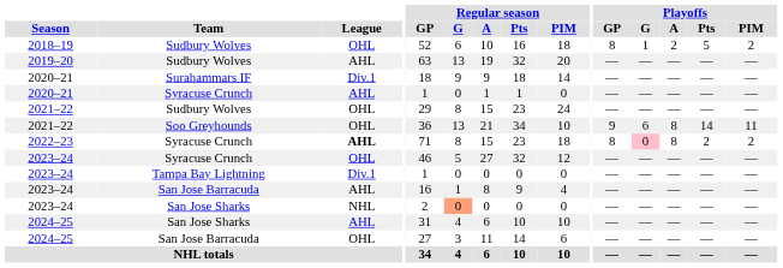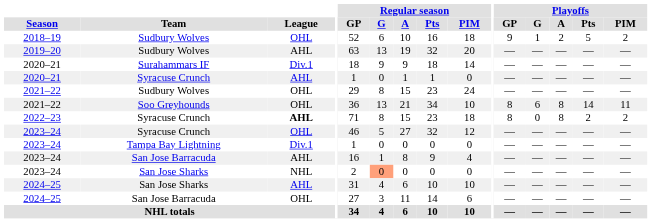 <table border="0" cellpadding="1" cellspacing="0" style="text-align:center; width:60em;">
 <tr bgcolor="#e0e0e0">
 <th colspan="3" bgcolor="#ffffff"></th>
 <th rowspan="99" bgcolor="#ffffff"></th>
 <th colspan="5"><a href='#'>Regular season</a></th>
 <th rowspan="99" bgcolor="#ffffff"></th>
 <th colspan="5"><a href='#'>Playoffs</a></th>
 </tr>
 <tr bgcolor="#e0e0e0">
 <th><a href='#'>Season</a></th>
 <th>Team</th>
 <th>League</th>
 <th>GP</th>
 <th><a href='#'>G</a></th>
 <th><a href='#'>A</a></th>
 <th><a href='#'>Pts</a></th>
 <th><a href='#'>PIM</a></th>
 <th>GP</th>
 <th>G</th>
 <th>A</th>
 <th>Pts</th>
 <th>PIM</th>
 </tr>
 <tr>
 <td><a href='#'>2018–19</a></td>
 <td><a href='#'>Sudbury Wolves</a></td>
 <td><a href='#'>OHL</a></td>
 <td>52</td>
 <td>6</td>
 <td>10</td>
 <td>16</td>
 <td>18</td>
-<td>8</td>
+<td>9</td>
 <td>1</td>
 <td>2</td>
 <td>5</td>
 <td>2</td>
 </tr>
 <tr bgcolor="#f0f0f0">
 <td><a href='#'>2019–20</a></td>
 <td>Sudbury Wolves</td>
 <td>AHL</td>
 <td>63</td>
 <td>13</td>
 <td>19</td>
 <td>32</td>
 <td>20</td>
 <td>—</td>
 <td>—</td>
 <td>—</td>
 <td>—</td>
 <td>—</td>
 </tr>
 <tr>
 <td>2020–21</td>
 <td><a href='#'>Surahammars IF</a></td>
 <td><a href='#'>Div.1</a></td>
 <td>18</td>
 <td>9</td>
 <td>9</td>
 <td>18</td>
 <td>14</td>
 <td>—</td>
 <td>—</td>
 <td>—</td>
 <td>—</td>
 <td>—</td>
 </tr>
 <tr bgcolor="#f0f0f0">
 <td><a href='#'>2020–21</a></td>
 <td><a href='#'>Syracuse Crunch</a></td>
 <td><a href='#'>AHL</a></td>
 <td>1</td>
 <td>0</td>
 <td>1</td>
 <td>1</td>
 <td>0</td>
 <td>—</td>
 <td>—</td>
 <td>—</td>
 <td>—</td>
 <td>—</td>
 </tr>
 <tr>
 <td><a href='#'>2021–22</a></td>
 <td>Sudbury Wolves</td>
 <td>OHL</td>
 <td>29</td>
 <td>8</td>
 <td>15</td>
 <td>23</td>
 <td>24</td>
 <td>—</td>
 <td>—</td>
 <td>—</td>
 <td>—</td>
 <td>—</td>
 </tr>
 <tr bgcolor="#f0f0f0">
 <td>2021–22</td>
 <td><a href='#'>Soo Greyhounds</a></td>
 <td>OHL</td>
 <td>36</td>
 <td>13</td>
 <td>21</td>
 <td>34</td>
 <td>10</td>
-<td>9</td>
+<td>8</td>
 <td>6</td>
 <td>8</td>
 <td>14</td>
 <td>11</td>
 </tr>
 <tr>
 <td><a href='#'>2022–23</a></td>
 <td>Syracuse Crunch</td>
 <td><strong>AHL</strong></td>
 <td>71</td>
 <td>8</td>
 <td>15</td>
 <td>23</td>
 <td>18</td>
 <td>8</td>
-<td style="background: pink;">0</td>
+<td>0</td>
 <td>8</td>
 <td>2</td>
 <td>2</td>
 </tr>
 <tr bgcolor="#f0f0f0">
 <td><a href='#'>2023–24</a></td>
 <td>Syracuse Crunch</td>
 <td><a href='#'>OHL</a></td>
 <td>46</td>
 <td>5</td>
 <td>27</td>
 <td>32</td>
 <td>12</td>
 <td>—</td>
 <td>—</td>
 <td>—</td>
 <td>—</td>
 <td>—</td>
 </tr>
 <tr>
 <td><a href='#'>2023–24</a></td>
 <td><a href='#'>Tampa Bay Lightning</a></td>
 <td><a href='#'>Div.1</a></td>
 <td>1</td>
 <td>0</td>
 <td>0</td>
 <td>0</td>
 <td>0</td>
 <td>—</td>
 <td>—</td>
 <td>—</td>
 <td>—</td>
 <td>—</td>
 </tr>
 <tr bgcolor="#f0f0f0">
 <td>2023–24</td>
 <td><a href='#'>San Jose Barracuda</a></td>
 <td>AHL</td>
 <td>16</td>
 <td>1</td>
 <td>8</td>
 <td>9</td>
 <td>4</td>
 <td>—</td>
 <td>—</td>
 <td>—</td>
 <td>—</td>
 <td>—</td>
 </tr>
 <tr>
 <td>2023–24</td>
 <td><a href='#'>San Jose Sharks</a></td>
 <td>NHL</td>
 <td>2</td>
 <td style="background: lightsalmon;">0</td>
 <td>0</td>
 <td>0</td>
 <td>0</td>
 <td>—</td>
 <td>—</td>
 <td>—</td>
 <td>—</td>
 <td>—</td>
 </tr>
 <tr bgcolor="#f0f0f0">
 <td><a href='#'>2024–25</a></td>
 <td>San Jose Sharks</td>
 <td><a href='#'>AHL</a></td>
 <td>31</td>
 <td>4</td>
 <td>6</td>
 <td>10</td>
 <td>10</td>
 <td>—</td>
 <td>—</td>
 <td>—</td>
 <td>—</td>
 <td>—</td>
 </tr>
 <tr>
 <td><a href='#'>2024–25</a></td>
 <td>San Jose Barracuda</td>
 <td>OHL</td>
 <td>27</td>
 <td>3</td>
 <td>11</td>
 <td>14</td>
 <td>6</td>
 <td>—</td>
 <td>—</td>
 <td>—</td>
 <td>—</td>
 <td>—</td>
 </tr>
 <tr bgcolor="#e0e0e0">
 <th colspan="3">NHL totals</th>
 <th>34</th>
 <th>4</th>
 <th>6</th>
 <th>10</th>
 <th>10</th>
 <th>—</th>
 <th>—</th>
 <th>—</th>
 <th>—</th>
 <th>—</th>
 </tr>
 </table>
